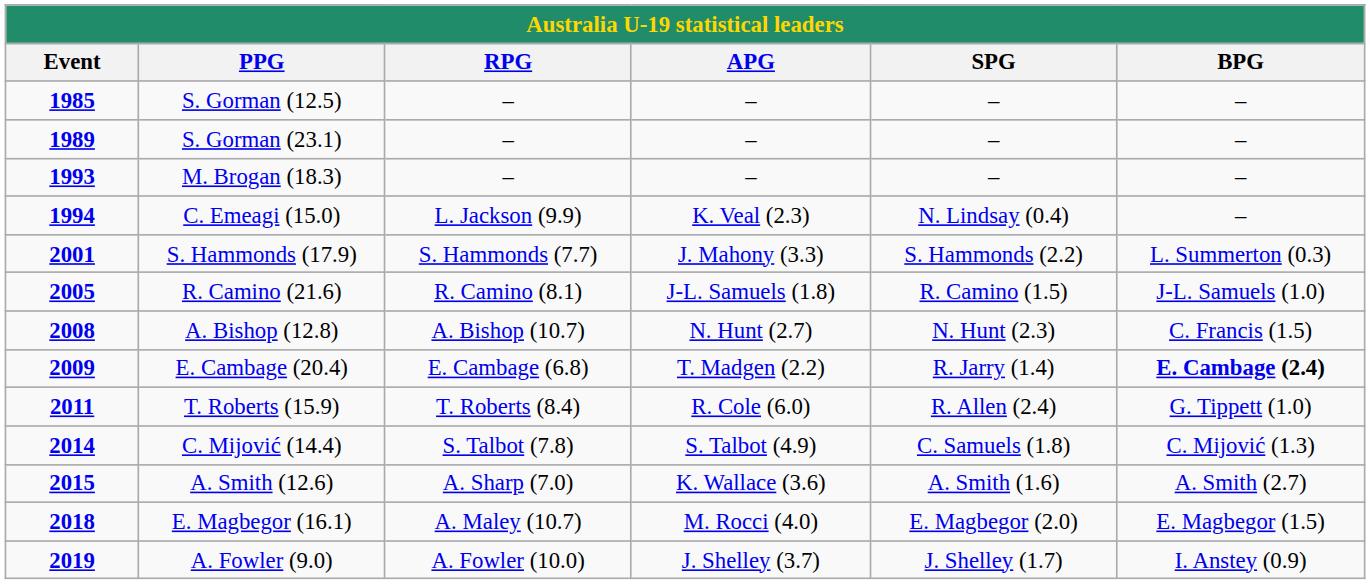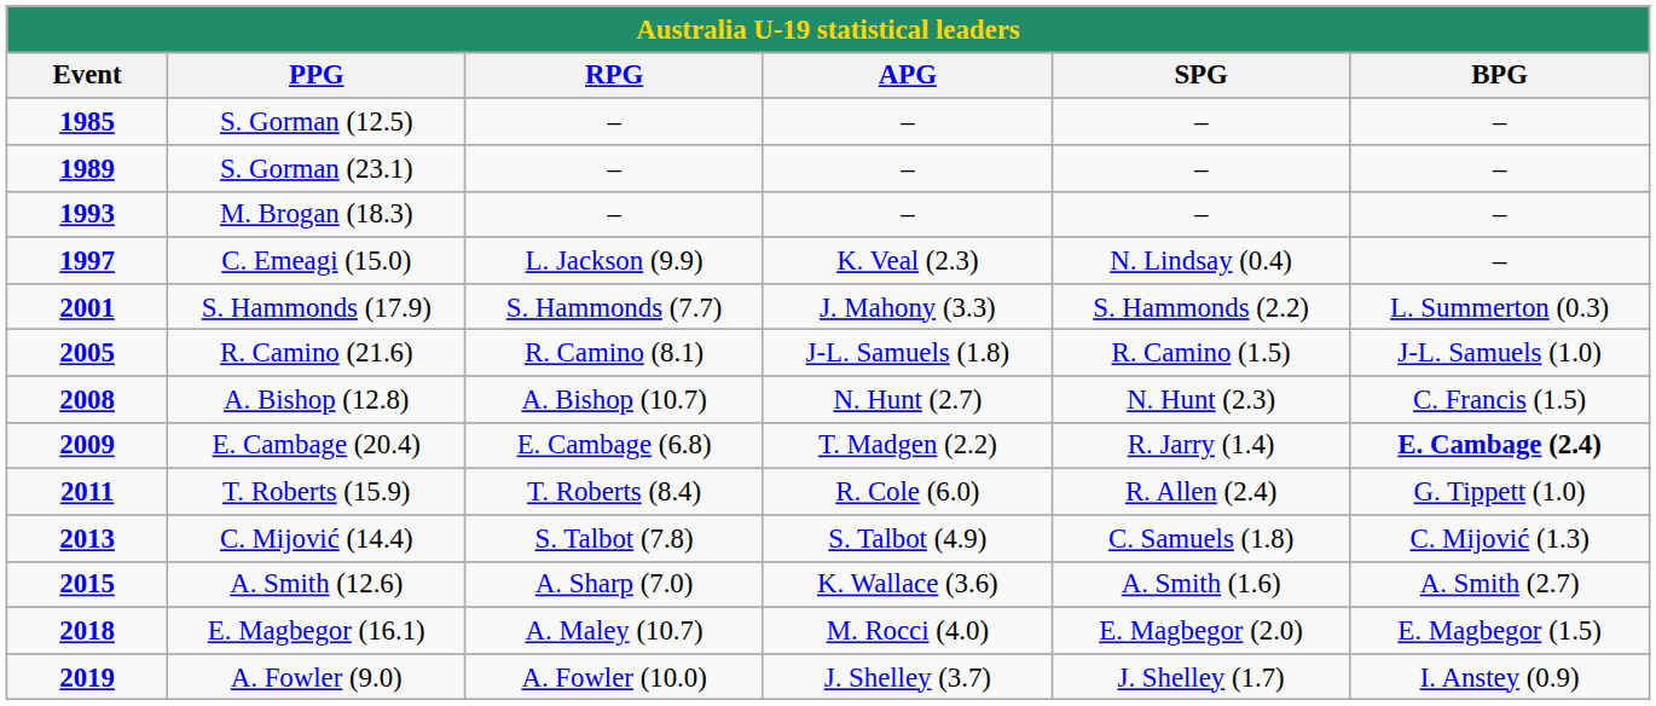 <table class="wikitable" style="clear:both; font-size:88%; text-align: center; width: 95%; margin:1.5em auto;">
 <tr>
 <th colspan=8 style="background:#208c6a; color:#ffd700;">Australia U-19 statistical leaders</th>
 </tr>
 <tr>
 <th width="4%">Event</th>
 <th width="8%"><a href='#'>PPG</a></th>
 <th width="8%"><a href='#'>RPG</a></th>
 <th width="8%"><a href='#'>APG</a></th>
 <th width="8%">SPG</th>
 <th width="8%">BPG</th>
 </tr>
 <tr>
 <td><strong> <a href='#'>1985</a></strong></td>
 <td><a href='#'>S. Gorman</a> (12.5)</td>
 <td>–</td>
 <td>–</td>
 <td>–</td>
 <td>–</td>
 </tr>
 <tr>
 <td><strong> <a href='#'>1989</a></strong></td>
 <td><a href='#'>S. Gorman</a> (23.1)</td>
 <td>–</td>
 <td>–</td>
 <td>–</td>
 <td>–</td>
 </tr>
 <tr>
 <td><strong> <a href='#'>1993</a></strong></td>
 <td><a href='#'>M. Brogan</a> (18.3)</td>
 <td>–</td>
 <td>–</td>
 <td>–</td>
 <td>–</td>
 </tr>
 <tr>
-<td><strong> <a href='#'>1994</a></strong></td>
+<td><strong> <a href='#'>1997</a></strong></td>
 <td><a href='#'>C. Emeagi</a> (15.0)</td>
 <td><a href='#'>L. Jackson</a> (9.9)</td>
 <td><a href='#'>K. Veal</a> (2.3)</td>
 <td><a href='#'>N. Lindsay</a> (0.4)</td>
 <td>–</td>
 </tr>
 <tr>
 <td><strong> <a href='#'>2001</a></strong></td>
 <td><a href='#'>S. Hammonds</a> (17.9)</td>
 <td><a href='#'>S. Hammonds</a> (7.7)</td>
 <td><a href='#'>J. Mahony</a> (3.3)</td>
 <td><a href='#'>S. Hammonds</a> (2.2)</td>
 <td><a href='#'>L. Summerton</a> (0.3)</td>
 </tr>
 <tr>
 <td><strong> <a href='#'>2005</a></strong></td>
 <td><a href='#'>R. Camino</a> (21.6)</td>
 <td><a href='#'>R. Camino</a> (8.1)</td>
 <td><a href='#'>J-L. Samuels</a> (1.8)</td>
 <td><a href='#'>R. Camino</a> (1.5)</td>
 <td><a href='#'>J-L. Samuels</a> (1.0)</td>
 </tr>
 <tr>
 <td><strong> <a href='#'>2008</a></strong></td>
 <td><a href='#'>A. Bishop</a> (12.8)</td>
 <td><a href='#'>A. Bishop</a> (10.7)</td>
 <td><a href='#'>N. Hunt</a> (2.7)</td>
 <td><a href='#'>N. Hunt</a> (2.3)</td>
 <td><a href='#'>C. Francis</a> (1.5)</td>
 </tr>
 <tr>
 <td><strong> <a href='#'>2009</a></strong></td>
 <td><a href='#'>E. Cambage</a> (20.4)</td>
 <td><a href='#'>E. Cambage</a> (6.8)</td>
 <td><a href='#'>T. Madgen</a> (2.2)</td>
 <td><a href='#'>R. Jarry</a> (1.4)</td>
 <td><strong><a href='#'>E. Cambage</a> (2.4)</strong></td>
 </tr>
 <tr>
 <td><strong> <a href='#'>2011</a></strong></td>
 <td><a href='#'>T. Roberts</a> (15.9)</td>
 <td><a href='#'>T. Roberts</a> (8.4)</td>
 <td><a href='#'>R. Cole</a> (6.0)</td>
 <td><a href='#'>R. Allen</a> (2.4)</td>
 <td><a href='#'>G. Tippett</a> (1.0)</td>
 </tr>
 <tr>
-<td><strong> <a href='#'>2014</a></strong></td>
+<td><strong> <a href='#'>2013</a></strong></td>
 <td><a href='#'>C. Mijović</a> (14.4)</td>
 <td><a href='#'>S. Talbot</a> (7.8)</td>
 <td><a href='#'>S. Talbot</a> (4.9)</td>
 <td><a href='#'>C. Samuels</a> (1.8)</td>
 <td><a href='#'>C. Mijović</a> (1.3)</td>
 </tr>
 <tr>
 <td><strong> <a href='#'>2015</a></strong></td>
 <td><a href='#'>A. Smith</a> (12.6)</td>
 <td><a href='#'>A. Sharp</a> (7.0)</td>
 <td><a href='#'>K. Wallace</a> (3.6)</td>
 <td><a href='#'>A. Smith</a> (1.6)</td>
 <td><a href='#'>A. Smith</a> (2.7)</td>
 </tr>
 <tr>
 <td><strong> <a href='#'>2018</a></strong></td>
 <td><a href='#'>E. Magbegor</a> (16.1)</td>
 <td><a href='#'>A. Maley</a> (10.7)</td>
 <td><a href='#'>M. Rocci</a> (4.0)</td>
 <td><a href='#'>E. Magbegor</a> (2.0)</td>
 <td><a href='#'>E. Magbegor</a> (1.5)</td>
 </tr>
 <tr>
 <td><strong> <a href='#'>2019</a></strong></td>
 <td><a href='#'>A. Fowler</a> (9.0)</td>
 <td><a href='#'>A. Fowler</a> (10.0)</td>
 <td><a href='#'>J. Shelley</a> (3.7)</td>
 <td><a href='#'>J. Shelley</a> (1.7)</td>
 <td><a href='#'>I. Anstey</a> (0.9)</td>
 </tr>
 </table>
